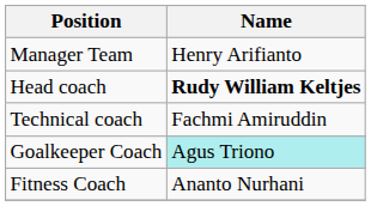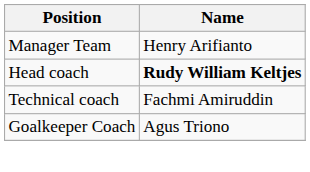 <table class="wikitable">
 <tr>
 <th>Position</th>
 <th>Name</th>
 </tr>
 <tr>
 <td>Manager Team</td>
 <td> Henry Arifianto</td>
 </tr>
 <tr>
 <td>Head coach</td>
 <td><strong> Rudy William Keltjes</strong></td>
 </tr>
 <tr>
 <td>Technical coach</td>
 <td> Fachmi Amiruddin</td>
 </tr>
 <tr>
 <td>Goalkeeper Coach</td>
-<td style="background: paleturquoise;"> Agus Triono</td>
-</tr>
-<tr>
-<td>Fitness Coach</td>
-<td> Ananto Nurhani</td>
+<td> Agus Triono</td>
 </tr>
 <tr>
 </tr>
 </table>
